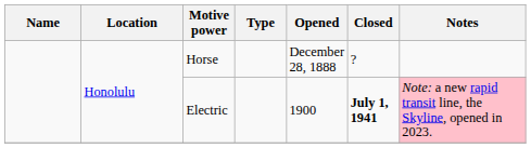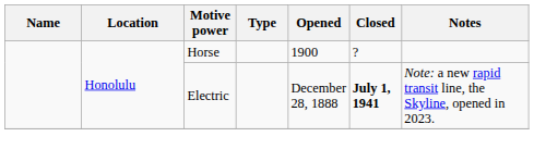 <table class="wikitable sortable" width=100%>
 <tr>
 <th width=15%>Name</th>
 <th width=20%>Location</th>
 <th width=10%>Motive power</th>
 <th width=10%>Type</th>
 <th width=10%>Opened</th>
 <th width=10%>Closed</th>
 <th class="unsortable" width=25%>Notes</th>
 </tr>
 <tr>
 <td rowspan="2"> </td>
 <td rowspan="2"><a href='#'>Honolulu</a></td>
 <td>Horse</td>
 <td> </td>
-<td>December 28, 1888</td>
+<td>1900</td>
 <td>?</td>
 <td> </td>
 </tr>
 <tr>
 <td>Electric</td>
 <td> </td>
-<td>1900</td>
+<td>December 28, 1888</td>
 <td><strong>July 1, 1941</strong></td>
-<td style="background: pink;"><em>Note:</em> a new <a href='#'>rapid transit</a> line, the <a href='#'>Skyline</a>, opened in 2023.</td>
+<td><em>Note:</em> a new <a href='#'>rapid transit</a> line, the <a href='#'>Skyline</a>, opened in 2023.</td>
 </tr>
 <tr>
 </tr>
 </table>
